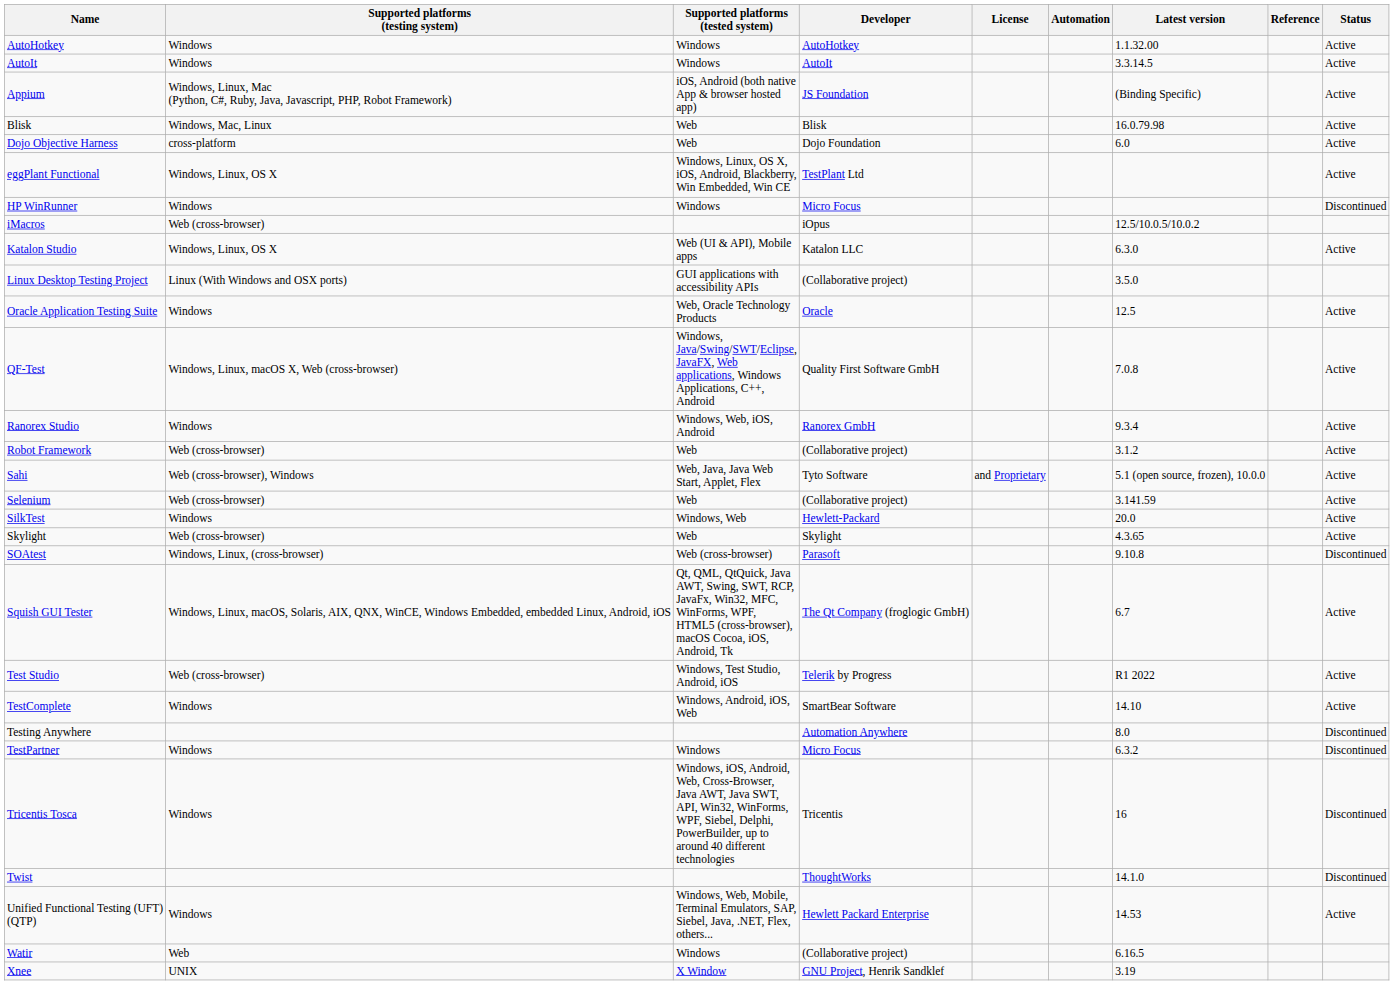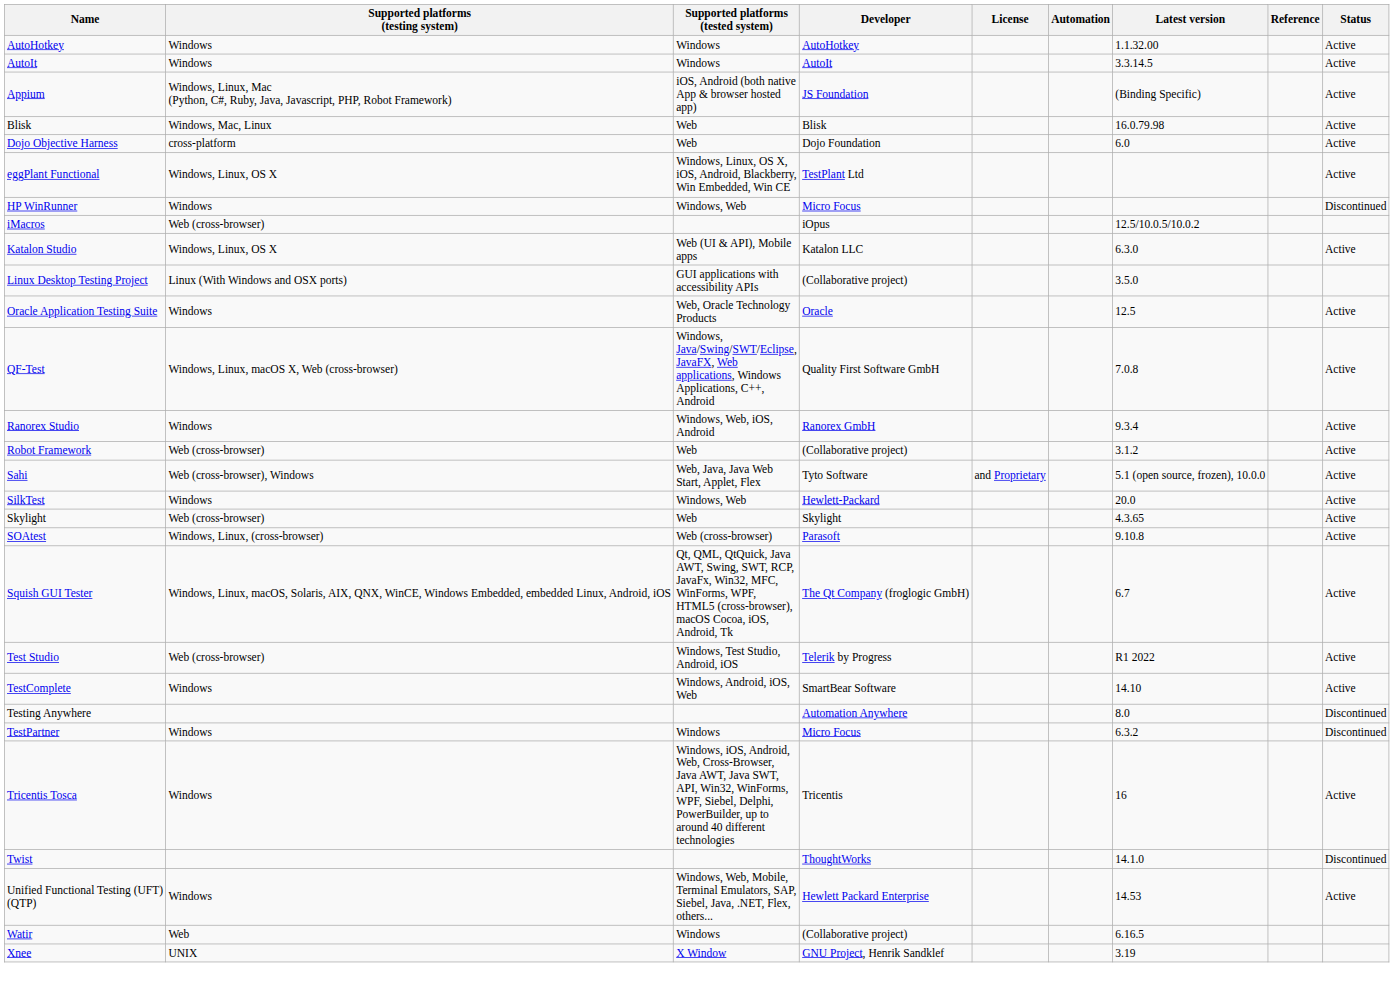 <table class="wikitable sortable">
 <tr>
 <th>Name</th>
 <th>Supported platforms<br>(testing system)</th>
 <th style="width:150px;">Supported platforms<br>(tested system)</th>
 <th>Developer</th>
 <th>License</th>
 <th>Automation</th>
 <th>Latest version</th>
 <th class="unsortable">Reference</th>
 <th>Status</th>
 </tr>
 <tr>
 <td><a href='#'>AutoHotkey</a></td>
 <td>Windows</td>
 <td>Windows</td>
 <td><a href='#'>AutoHotkey</a></td>
 <td></td>
 <td></td>
 <td>1.1.32.00</td>
 <td></td>
 <td>Active</td>
 </tr>
 <tr>
 <td><a href='#'>AutoIt</a></td>
 <td>Windows</td>
 <td>Windows</td>
 <td><a href='#'>AutoIt</a></td>
 <td></td>
 <td></td>
 <td>3.3.14.5</td>
 <td></td>
 <td>Active</td>
 </tr>
 <tr>
 <td><a href='#'>Appium</a></td>
 <td>Windows, Linux, Mac <br>(Python, C#, Ruby, Java, Javascript, PHP, Robot Framework)</td>
 <td>iOS, Android (both native App & browser hosted app)</td>
 <td><a href='#'>JS Foundation</a></td>
 <td></td>
 <td></td>
 <td>(Binding Specific)</td>
 <td></td>
 <td>Active</td>
 </tr>
 <tr>
 <td>Blisk</td>
 <td>Windows, Mac, Linux</td>
 <td>Web</td>
 <td>Blisk</td>
 <td></td>
 <td></td>
 <td>16.0.79.98</td>
 <td></td>
 <td>Active</td>
 </tr>
 <tr>
 <td><a href='#'>Dojo Objective Harness</a></td>
 <td>cross-platform</td>
 <td>Web</td>
 <td>Dojo Foundation</td>
 <td></td>
 <td></td>
 <td>6.0</td>
 <td></td>
 <td>Active</td>
 </tr>
 <tr>
 <td><a href='#'>eggPlant Functional</a></td>
 <td>Windows, Linux, OS X</td>
 <td>Windows, Linux, OS X, iOS, Android, Blackberry, Win Embedded, Win CE</td>
 <td><a href='#'>TestPlant</a> Ltd</td>
 <td></td>
 <td></td>
 <td></td>
 <td></td>
 <td>Active</td>
 </tr>
 <tr>
 <td><a href='#'>HP WinRunner</a></td>
 <td>Windows</td>
-<td>Windows</td>
+<td>Windows, Web</td>
 <td><a href='#'>Micro Focus</a><br></td>
 <td></td>
 <td></td>
 <td></td>
 <td></td>
 <td>Discontinued</td>
 </tr>
 <tr>
 <td><a href='#'>iMacros</a></td>
 <td>Web (cross-browser)</td>
 <td></td>
 <td>iOpus</td>
 <td></td>
 <td></td>
 <td>12.5/10.0.5/10.0.2</td>
 <td></td>
 <td></td>
 </tr>
 <tr>
 <td><a href='#'>Katalon Studio</a></td>
 <td>Windows, Linux, OS X</td>
 <td>Web (UI & API), Mobile apps</td>
 <td>Katalon LLC</td>
 <td></td>
 <td></td>
 <td>6.3.0</td>
 <td></td>
 <td>Active</td>
 </tr>
 <tr>
 <td><a href='#'>Linux Desktop Testing Project</a></td>
 <td>Linux (With Windows and OSX ports)</td>
 <td>GUI applications with accessibility APIs</td>
 <td>(Collaborative project)</td>
 <td></td>
 <td></td>
 <td>3.5.0</td>
 <td></td>
 <td></td>
 </tr>
 <tr>
 <td><a href='#'>Oracle Application Testing Suite</a></td>
 <td>Windows</td>
 <td>Web, Oracle Technology Products</td>
 <td><a href='#'>Oracle</a></td>
 <td></td>
 <td></td>
 <td>12.5</td>
 <td></td>
 <td>Active</td>
 </tr>
 <tr>
 <td><a href='#'>QF-Test</a></td>
 <td>Windows, Linux, macOS X, Web (cross-browser)</td>
 <td>Windows, <a href='#'>Java</a>/<a href='#'>Swing</a>/<a href='#'>SWT</a>/<a href='#'>Eclipse</a>, <a href='#'>JavaFX</a>, <a href='#'>Web applications</a>, Windows Applications, C++, Android</td>
 <td>Quality First Software GmbH</td>
 <td></td>
 <td></td>
 <td>7.0.8</td>
 <td></td>
 <td>Active</td>
 </tr>
 <tr>
 <td><a href='#'>Ranorex Studio</a></td>
 <td>Windows</td>
 <td>Windows, Web, iOS, Android</td>
 <td><a href='#'>Ranorex GmbH</a></td>
 <td></td>
 <td></td>
 <td>9.3.4</td>
 <td></td>
 <td>Active</td>
 </tr>
 <tr>
 <td><a href='#'>Robot Framework</a></td>
 <td>Web (cross-browser)</td>
 <td>Web</td>
 <td>(Collaborative project)</td>
 <td></td>
 <td></td>
 <td>3.1.2</td>
 <td></td>
 <td>Active</td>
 </tr>
 <tr>
 <td><a href='#'>Sahi</a></td>
 <td>Web (cross-browser), Windows</td>
 <td>Web, Java, Java Web Start, Applet, Flex</td>
 <td>Tyto Software</td>
 <td> and <a href='#'>Proprietary</a></td>
 <td></td>
 <td>5.1 (open source, frozen), 10.0.0</td>
 <td></td>
 <td>Active</td>
 </tr>
 <tr>
-<td><a href='#'>Selenium</a></td>
-<td>Web (cross-browser)</td>
-<td>Web</td>
-<td>(Collaborative project)</td>
-<td></td>
-<td></td>
-<td>3.141.59</td>
-<td></td>
-<td>Active</td>
-</tr>
-<tr>
 <td><a href='#'>SilkTest</a></td>
 <td>Windows</td>
 <td>Windows, Web</td>
 <td><a href='#'>Hewlett-Packard</a></td>
 <td></td>
 <td></td>
 <td>20.0</td>
 <td></td>
 <td>Active</td>
 </tr>
 <tr>
 <td>Skylight</td>
 <td>Web (cross-browser)</td>
 <td>Web</td>
 <td>Skylight</td>
 <td></td>
 <td></td>
 <td>4.3.65</td>
 <td></td>
 <td>Active</td>
 </tr>
 <tr>
 <td><a href='#'>SOAtest</a></td>
 <td>Windows, Linux, (cross-browser)</td>
 <td>Web (cross-browser)</td>
 <td><a href='#'>Parasoft</a></td>
 <td></td>
 <td></td>
 <td>9.10.8</td>
 <td></td>
-<td>Discontinued</td>
+<td>Active</td>
 </tr>
 <tr>
 <td><a href='#'>Squish GUI Tester</a></td>
 <td>Windows, Linux, macOS, Solaris, AIX, QNX, WinCE, Windows Embedded, embedded Linux, Android, iOS</td>
 <td>Qt, QML, QtQuick, Java AWT, Swing, SWT, RCP, JavaFx, Win32, MFC, WinForms, WPF, HTML5 (cross-browser), macOS Cocoa, iOS, Android, Tk</td>
 <td><a href='#'>The Qt Company</a> (froglogic GmbH)</td>
 <td></td>
 <td></td>
 <td>6.7</td>
 <td></td>
 <td>Active</td>
 </tr>
 <tr>
 <td><a href='#'>Test Studio</a></td>
 <td>Web (cross-browser)</td>
 <td>Windows, Test Studio, Android, iOS</td>
 <td><a href='#'>Telerik</a> by Progress</td>
 <td></td>
 <td></td>
 <td>R1 2022</td>
 <td></td>
 <td>Active</td>
 </tr>
 <tr>
 <td><a href='#'>TestComplete</a></td>
 <td>Windows</td>
 <td>Windows, Android, iOS, Web</td>
 <td>SmartBear Software</td>
 <td></td>
 <td></td>
 <td>14.10</td>
 <td></td>
 <td>Active</td>
 </tr>
 <tr>
 <td>Testing Anywhere</td>
 <td></td>
 <td></td>
 <td><a href='#'>Automation Anywhere</a></td>
 <td></td>
 <td></td>
 <td>8.0</td>
 <td></td>
 <td>Discontinued</td>
 </tr>
 <tr>
 <td><a href='#'>TestPartner</a></td>
 <td>Windows</td>
 <td>Windows</td>
 <td><a href='#'>Micro Focus</a></td>
 <td></td>
 <td></td>
 <td>6.3.2</td>
 <td></td>
 <td>Discontinued</td>
 </tr>
 <tr>
 <td><a href='#'>Tricentis Tosca</a></td>
 <td>Windows</td>
 <td>Windows, iOS, Android, Web, Cross-Browser, Java AWT, Java SWT, API, Win32, WinForms, WPF, Siebel, Delphi, PowerBuilder, up to around 40 different technologies</td>
 <td>Tricentis</td>
 <td></td>
 <td></td>
 <td>16</td>
 <td></td>
-<td>Discontinued</td>
+<td>Active</td>
 </tr>
 <tr>
 <td><a href='#'>Twist</a></td>
 <td></td>
 <td></td>
 <td><a href='#'>ThoughtWorks</a></td>
 <td></td>
 <td></td>
 <td>14.1.0</td>
 <td></td>
 <td>Discontinued</td>
 </tr>
 <tr>
 <td>Unified Functional Testing (UFT)<br> (QTP)</td>
 <td>Windows</td>
 <td>Windows, Web, Mobile, Terminal Emulators, SAP, Siebel, Java, .NET, Flex, others...</td>
 <td><a href='#'>Hewlett Packard Enterprise</a></td>
 <td></td>
 <td></td>
 <td>14.53</td>
 <td></td>
 <td>Active</td>
 </tr>
 <tr>
 <td><a href='#'>Watir</a></td>
 <td>Web</td>
 <td>Windows</td>
 <td>(Collaborative project)</td>
 <td></td>
 <td></td>
 <td>6.16.5</td>
 <td></td>
 <td></td>
 </tr>
 <tr>
 <td><a href='#'>Xnee</a></td>
 <td>UNIX</td>
 <td><a href='#'>X Window</a></td>
 <td><a href='#'>GNU Project</a>, Henrik Sandklef</td>
 <td></td>
 <td></td>
 <td>3.19</td>
 <td></td>
 <td></td>
 </tr>
 </table>
